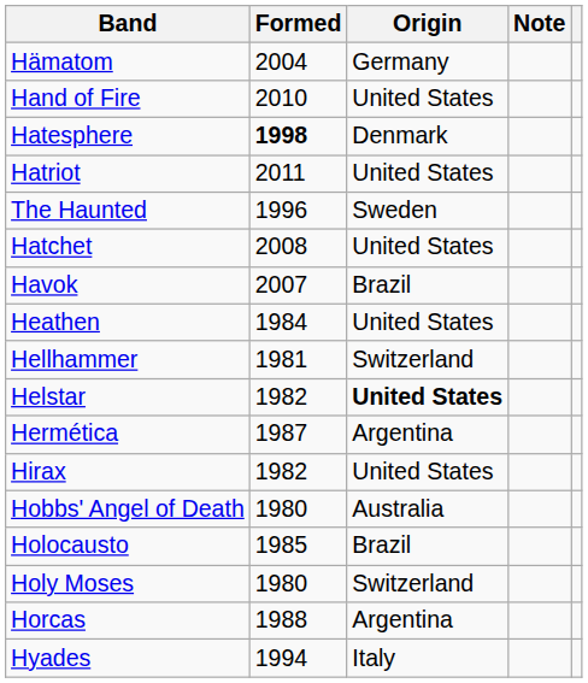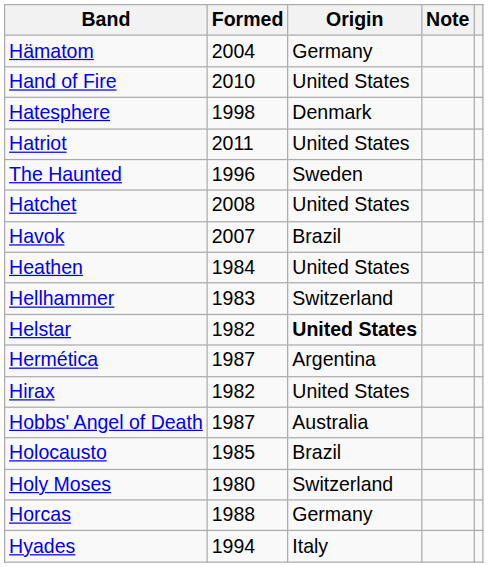 <table class="wikitable sortable">
 <tr>
 <th>Band</th>
 <th>Formed</th>
 <th>Origin</th>
 <th class=unsortable>Note</th>
 <th></th>
 </tr>
 <tr>
 <td><a href='#'>Hämatom</a></td>
 <td>2004</td>
 <td>Germany</td>
 <td></td>
 <td></td>
 </tr>
 <tr>
 <td><a href='#'>Hand of Fire</a></td>
 <td>2010</td>
 <td>United States</td>
 <td></td>
 <td></td>
 </tr>
 <tr>
 <td><a href='#'>Hatesphere</a></td>
-<td><strong>1998</strong></td>
+<td>1998</td>
 <td>Denmark</td>
 <td></td>
 <td></td>
 </tr>
 <tr>
 <td><a href='#'>Hatriot</a></td>
 <td>2011</td>
 <td>United States</td>
 <td></td>
 <td></td>
 </tr>
 <tr>
 <td><a href='#'>The Haunted</a></td>
 <td>1996</td>
 <td>Sweden</td>
 <td></td>
 <td></td>
 </tr>
 <tr>
 <td><a href='#'>Hatchet</a></td>
 <td>2008</td>
 <td>United States</td>
 <td></td>
 <td></td>
 </tr>
 <tr>
 <td><a href='#'>Havok</a></td>
 <td>2007</td>
 <td>Brazil</td>
 <td></td>
 <td></td>
 </tr>
 <tr>
 <td><a href='#'>Heathen</a></td>
 <td>1984</td>
 <td>United States</td>
 <td></td>
 <td></td>
 </tr>
 <tr>
 <td><a href='#'>Hellhammer</a></td>
-<td>1981</td>
+<td>1983</td>
 <td>Switzerland</td>
 <td></td>
 <td></td>
 </tr>
 <tr>
 <td><a href='#'>Helstar</a></td>
 <td>1982</td>
 <td><strong>United States</strong></td>
 <td></td>
 <td></td>
 </tr>
 <tr>
 <td><a href='#'>Hermética</a></td>
 <td>1987</td>
 <td>Argentina</td>
 <td></td>
 <td></td>
 </tr>
 <tr>
 <td><a href='#'>Hirax</a></td>
 <td>1982</td>
 <td>United States</td>
 <td></td>
 <td></td>
 </tr>
 <tr>
 <td><a href='#'>Hobbs' Angel of Death</a></td>
-<td>1980</td>
+<td>1987</td>
 <td>Australia</td>
 <td></td>
 <td></td>
 </tr>
 <tr>
 <td><a href='#'>Holocausto</a></td>
 <td>1985</td>
 <td>Brazil</td>
 <td></td>
 <td></td>
 </tr>
 <tr>
 <td><a href='#'>Holy Moses</a></td>
 <td>1980</td>
 <td>Switzerland</td>
 <td></td>
 <td></td>
 </tr>
 <tr>
 <td><a href='#'>Horcas</a></td>
 <td>1988</td>
-<td>Argentina</td>
+<td>Germany</td>
 <td></td>
 <td></td>
 </tr>
 <tr>
 <td><a href='#'>Hyades</a></td>
 <td>1994</td>
 <td>Italy</td>
 <td></td>
 <td></td>
 </tr>
 </table>
